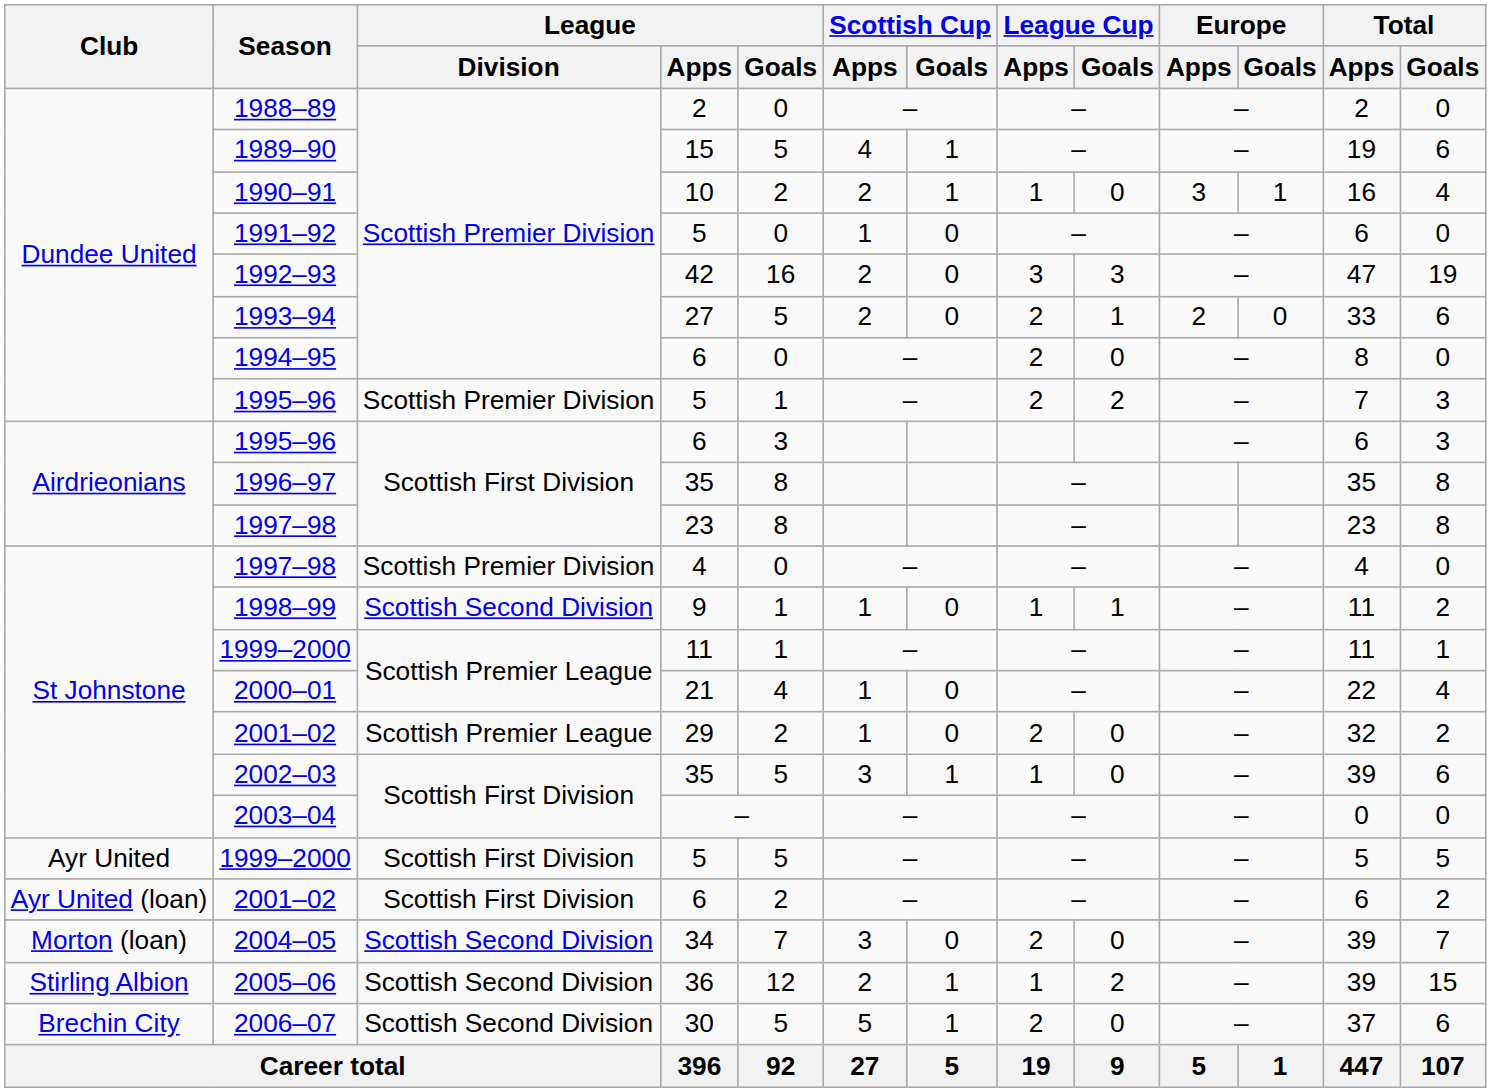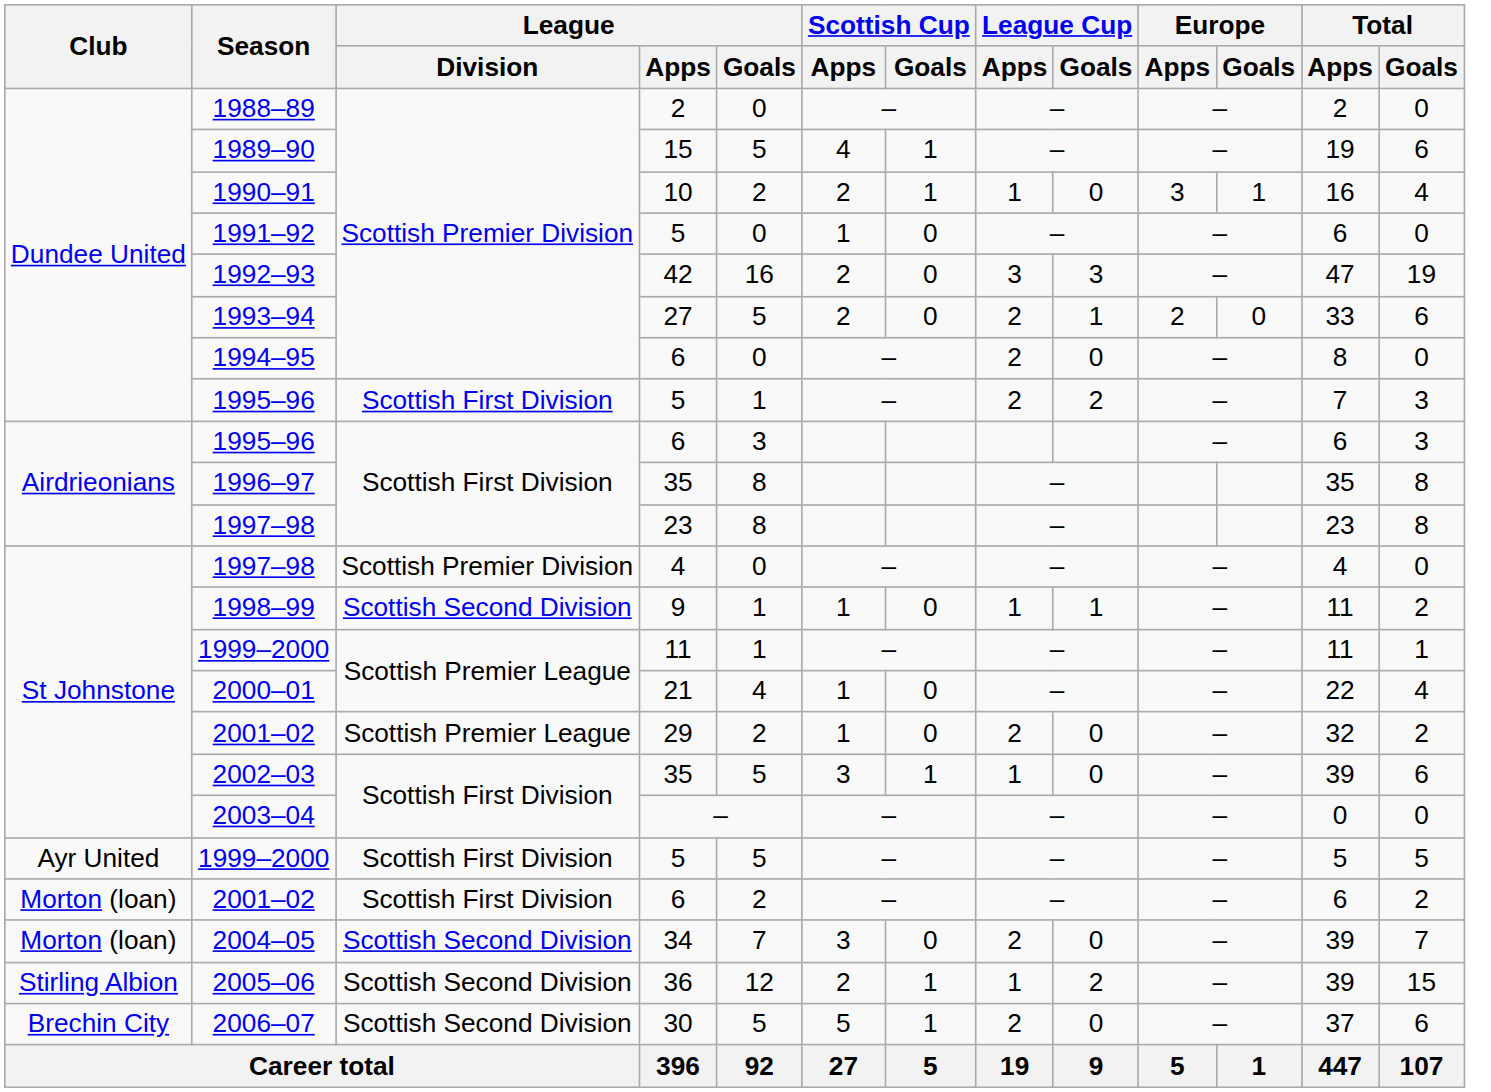 <table class="wikitable" style="text-align:center">
 <tr>
 <th rowspan="2">Club</th>
 <th rowspan="2">Season</th>
 <th colspan="3">League</th>
 <th colspan="2"><a href='#'>Scottish Cup</a></th>
 <th colspan="2"><a href='#'>League Cup</a></th>
 <th colspan="2">Europe</th>
 <th colspan="2">Total</th>
 </tr>
 <tr>
 <th>Division</th>
 <th>Apps</th>
 <th>Goals</th>
 <th>Apps</th>
 <th>Goals</th>
 <th>Apps</th>
 <th>Goals</th>
 <th>Apps</th>
 <th>Goals</th>
 <th>Apps</th>
 <th>Goals</th>
 </tr>
 <tr>
 <td rowspan="8"><a href='#'>Dundee United</a></td>
 <td><a href='#'>1988–89</a></td>
 <td rowspan="7"><a href='#'>Scottish Premier Division</a></td>
 <td>2</td>
 <td>0</td>
 <td colspan="2">–</td>
 <td colspan="2">–</td>
 <td colspan="2">–</td>
 <td>2</td>
 <td>0</td>
 </tr>
 <tr>
 <td><a href='#'>1989–90</a></td>
 <td>15</td>
 <td>5</td>
 <td>4</td>
 <td>1</td>
 <td colspan="2">–</td>
 <td colspan="2">–</td>
 <td>19</td>
 <td>6</td>
 </tr>
 <tr>
 <td><a href='#'>1990–91</a></td>
 <td>10</td>
 <td>2</td>
 <td>2</td>
 <td>1</td>
 <td>1</td>
 <td>0</td>
 <td>3</td>
 <td>1</td>
 <td>16</td>
 <td>4</td>
 </tr>
 <tr>
 <td><a href='#'>1991–92</a></td>
 <td>5</td>
 <td>0</td>
 <td>1</td>
 <td>0</td>
 <td colspan="2">–</td>
 <td colspan="2">–</td>
 <td>6</td>
 <td>0</td>
 </tr>
 <tr>
 <td><a href='#'>1992–93</a></td>
 <td>42</td>
 <td>16</td>
 <td>2</td>
 <td>0</td>
 <td>3</td>
 <td>3</td>
 <td colspan="2">–</td>
 <td>47</td>
 <td>19</td>
 </tr>
 <tr>
 <td><a href='#'>1993–94</a></td>
 <td>27</td>
 <td>5</td>
 <td>2</td>
 <td>0</td>
 <td>2</td>
 <td>1</td>
 <td>2</td>
 <td>0</td>
 <td>33</td>
 <td>6</td>
 </tr>
 <tr>
 <td><a href='#'>1994–95</a></td>
 <td>6</td>
 <td>0</td>
 <td colspan="2">–</td>
 <td>2</td>
 <td>0</td>
 <td colspan="2">–</td>
 <td>8</td>
 <td>0</td>
 </tr>
 <tr>
 <td><a href='#'>1995–96</a></td>
-<td>Scottish Premier Division</td>
+<td><a href='#'>Scottish First Division</a></td>
 <td>5</td>
 <td>1</td>
 <td colspan="2">–</td>
 <td>2</td>
 <td>2</td>
 <td colspan="2">–</td>
 <td>7</td>
 <td>3</td>
 </tr>
 <tr>
 <td rowspan="3"><a href='#'>Airdrieonians</a></td>
 <td><a href='#'>1995–96</a></td>
 <td rowspan="3">Scottish First Division</td>
 <td>6</td>
 <td>3</td>
 <td></td>
 <td></td>
 <td></td>
 <td></td>
 <td colspan="2">–</td>
 <td>6</td>
 <td>3</td>
 </tr>
 <tr>
 <td><a href='#'>1996–97</a></td>
 <td>35</td>
 <td>8</td>
 <td></td>
 <td></td>
 <td colspan="2">–</td>
 <td></td>
 <td></td>
 <td>35</td>
 <td>8</td>
 </tr>
 <tr>
 <td><a href='#'>1997–98</a></td>
 <td>23</td>
 <td>8</td>
 <td></td>
 <td></td>
 <td colspan="2">–</td>
 <td></td>
 <td></td>
 <td>23</td>
 <td>8</td>
 </tr>
 <tr>
 <td rowspan="7"><a href='#'>St Johnstone</a></td>
 <td><a href='#'>1997–98</a></td>
 <td>Scottish Premier Division</td>
 <td>4</td>
 <td>0</td>
 <td colspan="2">–</td>
 <td colspan="2">–</td>
 <td colspan="2">–</td>
 <td>4</td>
 <td>0</td>
 </tr>
 <tr>
 <td><a href='#'>1998–99</a></td>
 <td><a href='#'>Scottish Second Division</a></td>
 <td>9</td>
 <td>1</td>
 <td>1</td>
 <td>0</td>
 <td>1</td>
 <td>1</td>
 <td colspan="2">–</td>
 <td>11</td>
 <td>2</td>
 </tr>
 <tr>
 <td><a href='#'>1999–2000</a></td>
 <td rowspan="2">Scottish Premier League</td>
 <td>11</td>
 <td>1</td>
 <td colspan="2">–</td>
 <td colspan="2">–</td>
 <td colspan="2">–</td>
 <td>11</td>
 <td>1</td>
 </tr>
 <tr>
 <td><a href='#'>2000–01</a></td>
 <td>21</td>
 <td>4</td>
 <td>1</td>
 <td>0</td>
 <td colspan="2">–</td>
 <td colspan="2">–</td>
 <td>22</td>
 <td>4</td>
 </tr>
 <tr>
 <td><a href='#'>2001–02</a></td>
 <td>Scottish Premier League</td>
 <td>29</td>
 <td>2</td>
 <td>1</td>
 <td>0</td>
 <td>2</td>
 <td>0</td>
 <td colspan="2">–</td>
 <td>32</td>
 <td>2</td>
 </tr>
 <tr>
 <td><a href='#'>2002–03</a></td>
 <td rowspan="2">Scottish First Division</td>
 <td>35</td>
 <td>5</td>
 <td>3</td>
 <td>1</td>
 <td>1</td>
 <td>0</td>
 <td colspan="2">–</td>
 <td>39</td>
 <td>6</td>
 </tr>
 <tr>
 <td><a href='#'>2003–04</a></td>
 <td colspan="2">–</td>
 <td colspan="2">–</td>
 <td colspan="2">–</td>
 <td colspan="2">–</td>
 <td>0</td>
 <td>0</td>
 </tr>
 <tr>
 <td>Ayr United</td>
 <td><a href='#'>1999–2000</a></td>
 <td>Scottish First Division</td>
 <td>5</td>
 <td>5</td>
 <td colspan="2">–</td>
 <td colspan="2">–</td>
 <td colspan="2">–</td>
 <td>5</td>
 <td>5</td>
 </tr>
 <tr>
-<td><a href='#'>Ayr United</a> (loan)</td>
+<td><a href='#'>Morton</a> (loan)</td>
 <td><a href='#'>2001–02</a></td>
 <td>Scottish First Division</td>
 <td>6</td>
 <td>2</td>
 <td colspan="2">–</td>
 <td colspan="2">–</td>
 <td colspan="2">–</td>
 <td>6</td>
 <td>2</td>
 </tr>
 <tr>
 <td><a href='#'>Morton</a> (loan)</td>
 <td><a href='#'>2004–05</a></td>
 <td><a href='#'>Scottish Second Division</a></td>
 <td>34</td>
 <td>7</td>
 <td>3</td>
 <td>0</td>
 <td>2</td>
 <td>0</td>
 <td colspan="2">–</td>
 <td>39</td>
 <td>7</td>
 </tr>
 <tr>
 <td><a href='#'>Stirling Albion</a></td>
 <td><a href='#'>2005–06</a></td>
 <td>Scottish Second Division</td>
 <td>36</td>
 <td>12</td>
 <td>2</td>
 <td>1</td>
 <td>1</td>
 <td>2</td>
 <td colspan="2">–</td>
 <td>39</td>
 <td>15</td>
 </tr>
 <tr>
 <td><a href='#'>Brechin City</a></td>
 <td><a href='#'>2006–07</a></td>
 <td>Scottish Second Division</td>
 <td>30</td>
 <td>5</td>
 <td>5</td>
 <td>1</td>
 <td>2</td>
 <td>0</td>
 <td colspan="2">–</td>
 <td>37</td>
 <td>6</td>
 </tr>
 <tr>
 <th colspan="3">Career total</th>
 <th>396</th>
 <th>92</th>
 <th>27</th>
 <th>5</th>
 <th>19</th>
 <th>9</th>
 <th>5</th>
 <th>1</th>
 <th>447</th>
 <th>107</th>
 </tr>
 </table>
